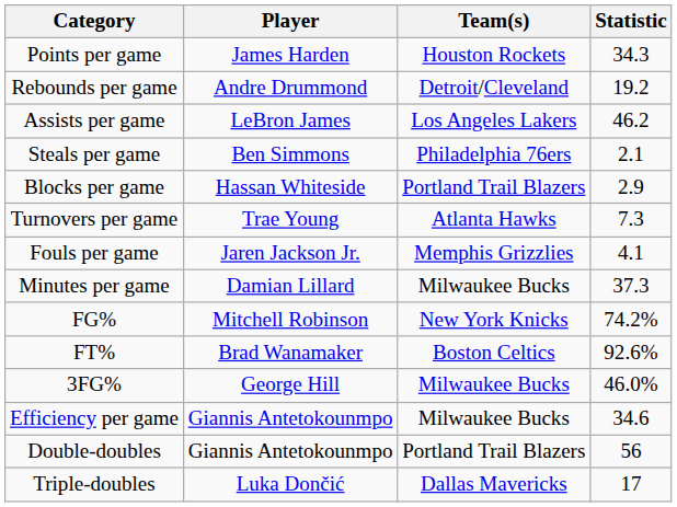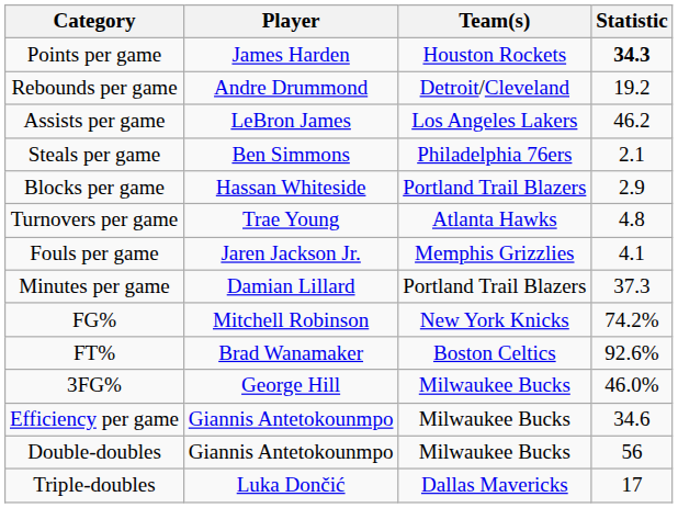 <table class="wikitable" style="text-align:center">
 <tr>
 <th>Category</th>
 <th>Player</th>
 <th>Team(s)</th>
 <th>Statistic</th>
 </tr>
 <tr>
 <td>Points per game</td>
 <td><a href='#'>James Harden</a></td>
 <td><a href='#'>Houston Rockets</a></td>
-<td>34.3</td>
+<td><strong>34.3</strong></td>
 </tr>
 <tr>
 <td>Rebounds per game</td>
 <td><a href='#'>Andre Drummond</a></td>
 <td><a href='#'>Detroit</a>/<a href='#'>Cleveland</a></td>
 <td>19.2</td>
 </tr>
 <tr>
 <td>Assists per game</td>
 <td><a href='#'>LeBron James</a></td>
 <td><a href='#'>Los Angeles Lakers</a></td>
 <td>46.2</td>
 </tr>
 <tr>
 <td>Steals per game</td>
 <td><a href='#'>Ben Simmons</a></td>
 <td><a href='#'>Philadelphia 76ers</a></td>
 <td>2.1</td>
 </tr>
 <tr>
 <td>Blocks per game</td>
 <td><a href='#'>Hassan Whiteside</a></td>
 <td><a href='#'>Portland Trail Blazers</a></td>
 <td>2.9</td>
 </tr>
 <tr>
 <td>Turnovers per game</td>
 <td><a href='#'>Trae Young</a></td>
 <td><a href='#'>Atlanta Hawks</a></td>
-<td>7.3</td>
+<td>4.8</td>
 </tr>
 <tr>
 <td>Fouls per game</td>
 <td><a href='#'>Jaren Jackson Jr.</a></td>
 <td><a href='#'>Memphis Grizzlies</a></td>
 <td>4.1</td>
 </tr>
 <tr>
 <td>Minutes per game</td>
 <td><a href='#'>Damian Lillard</a></td>
-<td>Milwaukee Bucks</td>
+<td>Portland Trail Blazers</td>
 <td>37.3</td>
 </tr>
 <tr>
 <td>FG%</td>
 <td><a href='#'>Mitchell Robinson</a></td>
 <td><a href='#'>New York Knicks</a></td>
 <td>74.2%</td>
 </tr>
 <tr>
 <td>FT%</td>
 <td><a href='#'>Brad Wanamaker</a></td>
 <td><a href='#'>Boston Celtics</a></td>
 <td>92.6%</td>
 </tr>
 <tr>
 <td>3FG%</td>
 <td><a href='#'>George Hill</a></td>
 <td><a href='#'>Milwaukee Bucks</a></td>
 <td>46.0%</td>
 </tr>
 <tr>
 <td><a href='#'>Efficiency</a> per game</td>
 <td><a href='#'>Giannis Antetokounmpo</a></td>
 <td>Milwaukee Bucks</td>
 <td>34.6</td>
 </tr>
 <tr>
 <td>Double-doubles</td>
 <td>Giannis Antetokounmpo</td>
-<td>Portland Trail Blazers</td>
+<td>Milwaukee Bucks</td>
 <td>56</td>
 </tr>
 <tr>
 <td>Triple-doubles</td>
 <td><a href='#'>Luka Dončić</a></td>
 <td><a href='#'>Dallas Mavericks</a></td>
 <td>17</td>
 </tr>
 </table>
